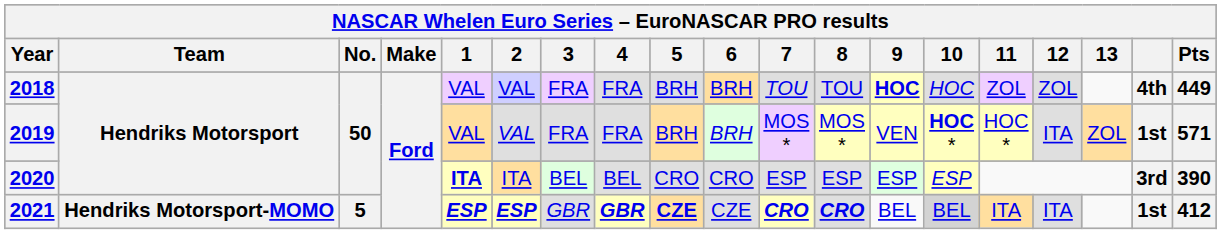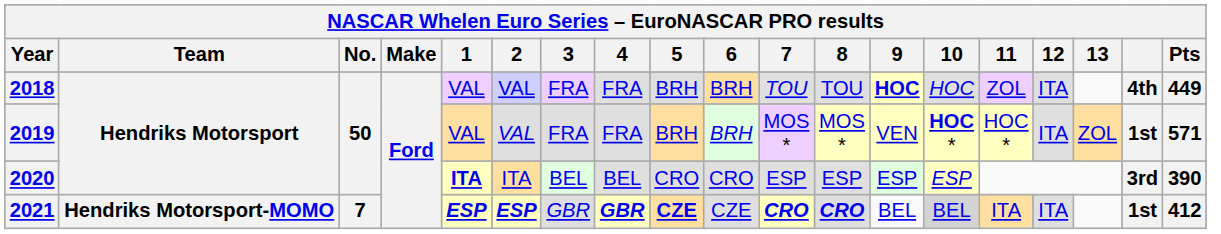 <table class="wikitable" style="text-align:center; font-size:75%">
 <tr>
 <th colspan=21><a href='#'>NASCAR Whelen Euro Series</a> – EuroNASCAR PRO results</th>
 </tr>
 <tr>
 <th>Year</th>
 <th>Team</th>
 <th>No.</th>
 <th>Make</th>
 <th>1</th>
 <th>2</th>
 <th>3</th>
 <th>4</th>
 <th>5</th>
 <th>6</th>
 <th>7</th>
 <th>8</th>
 <th>9</th>
 <th>10</th>
 <th>11</th>
 <th>12</th>
 <th>13</th>
 <th></th>
 <th>Pts</th>
 </tr>
 <tr>
 <th><a href='#'>2018</a></th>
 <th rowspan=3>Hendriks Motorsport</th>
 <th rowspan=3>50</th>
 <th rowspan=4><a href='#'>Ford</a></th>
 <td style="background-color:#EFCFFF"><a href='#'>VAL</a><br></td>
 <td style="background-color:#CFCFFF"><a href='#'>VAL</a><br></td>
 <td style="background-color:#EFCFFF"><a href='#'>FRA</a><br></td>
 <td style="background-color:#DFDFDF"><a href='#'>FRA</a><br></td>
 <td style="background-color:#DFDFDF"><a href='#'>BRH</a><br></td>
 <td style="background-color:#FFDF9F"><a href='#'>BRH</a><br></td>
 <td style="background-color:#DFDFDF"><em><a href='#'>TOU</a></em><br></td>
 <td style="background-color:#DFDFDF"><a href='#'>TOU</a><br></td>
 <td style="background-color:#FFFFBF"><strong><a href='#'>HOC</a></strong><br></td>
 <td style="background-color:#DFDFDF"><em><a href='#'>HOC</a></em><br></td>
 <td style="background-color:#EFCFFF"><a href='#'>ZOL</a><br></td>
-<td style="background-color:#DFDFDF"><a href='#'>ZOL</a><br></td>
+<td style="background-color:#DFDFDF"><a href='#'>ITA</a><br></td>
 <td></td>
 <th>4th</th>
 <th>449</th>
 </tr>
 <tr>
 <th><a href='#'>2019</a></th>
 <td style="background-color:#FFDF9F"><a href='#'>VAL</a><br></td>
 <td style="background-color:#DFDFDF"><em><a href='#'>VAL</a></em><br></td>
 <td style="background-color:#DFDFDF"><a href='#'>FRA</a><br></td>
 <td style="background-color:#DFDFDF"><a href='#'>FRA</a><br></td>
 <td style="background-color:#FFDF9F"><a href='#'>BRH</a><br></td>
 <td style="background-color:#DFFFDF"><em><a href='#'>BRH</a></em><br></td>
 <td style="background-color:#EFCFFF"><a href='#'>MOS</a><br>*</td>
 <td style="background-color:#FFFFBF"><a href='#'>MOS</a><br>*</td>
 <td style="background-color:#FFFFBF"><a href='#'>VEN</a><br></td>
 <td style="background-color:#FFFFBF"><strong><a href='#'>HOC</a></strong><br>*</td>
 <td style="background-color:#FFFFBF"><a href='#'>HOC</a><br>*</td>
 <td style="background-color:#DFDFDF"><a href='#'>ITA</a><br></td>
 <td style="background-color:#FFDF9F"><a href='#'>ZOL</a><br></td>
 <th>1st</th>
 <th>571</th>
 </tr>
 <tr>
 <th><a href='#'>2020</a></th>
 <td style="background-color:#FFFFBF"><strong><a href='#'>ITA</a></strong><br></td>
 <td style="background-color:#FFDF9F"><a href='#'>ITA</a><br></td>
 <td style="background-color:#DFFFDF"><a href='#'>BEL</a><br></td>
 <td style="background-color:#DFDFDF"><a href='#'>BEL</a><br></td>
 <td style="background-color:#DFDFDF"><a href='#'>CRO</a><br></td>
 <td style="background-color:#DFDFDF"><a href='#'>CRO</a><br></td>
 <td style="background-color:#DFDFDF"><a href='#'>ESP</a><br></td>
 <td style="background-color:#DFDFDF"><a href='#'>ESP</a><br></td>
 <td style="background-color:#DFFFDF"><a href='#'>ESP</a><br></td>
 <td style="background-color:#FFFFBF"><em><a href='#'>ESP</a></em><br></td>
 <td colspan=3></td>
 <th>3rd</th>
 <th>390</th>
 </tr>
 <tr>
 <th><a href='#'>2021</a></th>
 <th>Hendriks Motorsport-<a href='#'>MOMO</a></th>
-<th>5</th>
+<th>7</th>
 <td style="background-color:#FFFFBF"><strong><em><a href='#'>ESP</a></em></strong><br></td>
 <td style="background-color:#FFFFBF"><strong><em><a href='#'>ESP</a></em></strong><br></td>
 <td style="background-color:#DFDFDF"><em><a href='#'>GBR</a></em><br></td>
 <td style="background-color:#FFFFBF"><strong><em><a href='#'>GBR</a></em></strong><br></td>
 <td style="background-color:#FFDF9F"><strong><a href='#'>CZE</a></strong><br></td>
 <td style="background-color:#DFDFDF"><a href='#'>CZE</a><br></td>
 <td style="background-color:#FFFFBF"><strong><em><a href='#'>CRO</a></em></strong><br></td>
 <td style="background-color:#DFDFDF"><strong><em><a href='#'>CRO</a></em></strong><br></td>
 <td><a href='#'>BEL</a></td>
 <td style="background: lightgrey;"><a href='#'>BEL</a></td>
 <td style="background-color:#FFDF9F"><a href='#'>ITA</a><br></td>
 <td style="background-color:#DFDFDF"><a href='#'>ITA</a><br></td>
 <td></td>
 <th>1st</th>
 <th>412</th>
 </tr>
 </table>
